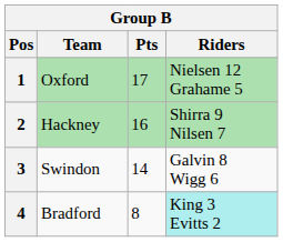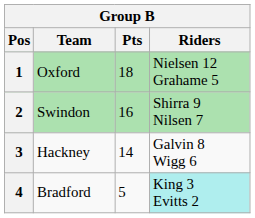 <table class="wikitable">
 <tr>
 <th colspan="4">Group B</th>
 </tr>
 <tr>
 <th width=20>Pos</th>
 <th width=80>Team</th>
 <th width=30>Pts</th>
 <th width=100>Riders</th>
 </tr>
 <tr style="background:#ACE1AF;">
 <th>1</th>
 <td>Oxford</td>
-<td>17</td>
+<td>18</td>
 <td>Nielsen 12<br>Grahame 5</td>
 </tr>
 <tr style="background:#ACE1AF;">
 <th>2</th>
-<td>Hackney</td>
+<td>Swindon</td>
 <td>16</td>
 <td>Shirra 9<br>Nilsen 7</td>
 </tr>
 <tr>
 <th>3</th>
-<td>Swindon</td>
+<td>Hackney</td>
 <td>14</td>
 <td>Galvin 8<br>Wigg 6</td>
 </tr>
 <tr>
 <th>4</th>
 <td>Bradford</td>
-<td>8</td>
+<td>5</td>
 <td style="background: paleturquoise;">King 3<br>Evitts 2</td>
 </tr>
 </table>
